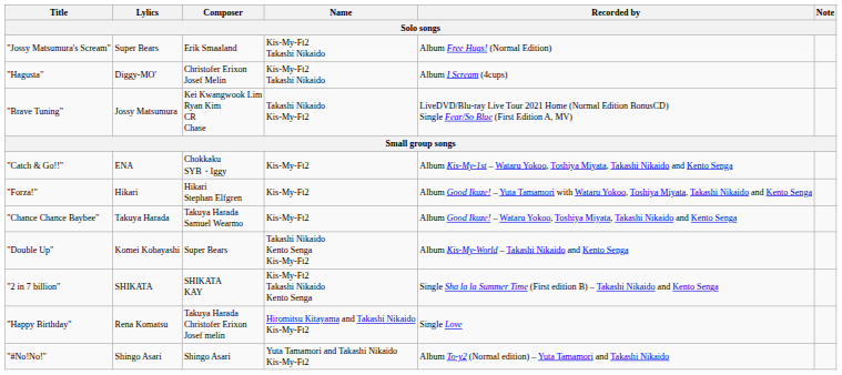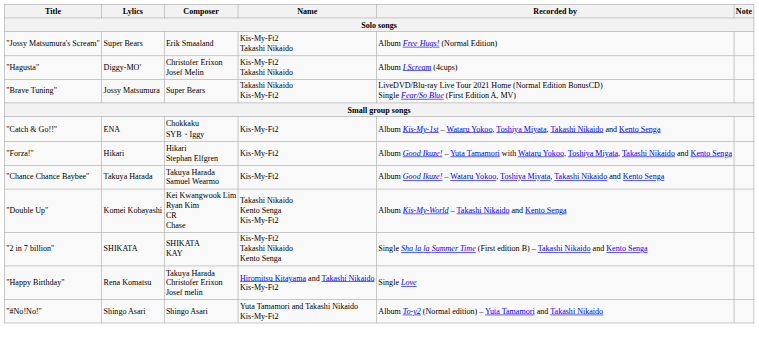 <table class="wikitable sortable" style="font-size:small">
 <tr>
 <th>Title</th>
 <th>Lylics</th>
 <th>Composer</th>
 <th>Name</th>
 <th>Recorded by</th>
 <th>Note</th>
 </tr>
 <tr>
 <th colspan="7">Solo songs</th>
 </tr>
 <tr>
 <td>"Jossy Matsumura's Scream"</td>
 <td>Super Bears</td>
 <td>Erik Smaaland</td>
 <td>Kis-My-Ft2<br>Takashi Nikaido</td>
 <td>Album <em><a href='#'>Free Hugs!</a></em> (Normal Edition)</td>
 <td></td>
 </tr>
 <tr>
 <td>"Hagusta"</td>
 <td>Diggy-MO'</td>
 <td>Christofer Erixon<br>Josef Melin</td>
 <td>Kis-My-Ft2<br>Takashi Nikaido</td>
 <td>Album <em><a href='#'>I Scream</a></em> (4cups)</td>
 <td></td>
 </tr>
 <tr>
 <td>"Brave Tuning"</td>
 <td>Jossy Matsumura</td>
-<td>Kei Kwangwook Lim<br>Ryan Kim<br>CR<br>Chase</td>
+<td>Super Bears</td>
 <td>Takashi Nikaido<br>Kis-My-Ft2</td>
 <td>LiveDVD/Blu-ray Live Tour 2021 Home (Normal Edition BonusCD)<br>Single <em><a href='#'>Fear/So Blue</a></em> (First Edition A, MV)</td>
 <td></td>
 </tr>
 <tr>
 <th colspan="7">Small group songs</th>
 </tr>
 <tr>
 <td>"Catch & Go!!"</td>
 <td>ENA</td>
 <td>Chokkaku<br>SYB・Iggy</td>
 <td>Kis-My-Ft2</td>
 <td>Album <em><a href='#'>Kis-My-1st</a></em> – <a href='#'>Wataru Yokoo</a>, <a href='#'>Toshiya Miyata</a>, <a href='#'>Takashi Nikaido</a> and <a href='#'>Kento Senga</a></td>
 <td></td>
 </tr>
 <tr>
 <td>"Forza!"</td>
 <td>Hikari</td>
 <td>Hikari<br>Stephan Elfgren</td>
 <td>Kis-My-Ft2</td>
 <td>Album <em><a href='#'>Good Ikuze!</a></em> – <a href='#'>Yuta Tamamori</a> with <a href='#'>Wataru Yokoo</a>, <a href='#'>Toshiya Miyata</a>, <a href='#'>Takashi Nikaido</a> and <a href='#'>Kento Senga</a></td>
 <td></td>
 </tr>
 <tr>
 <td>"Chance Chance Baybee"</td>
 <td>Takuya Harada</td>
 <td>Takuya Harada<br>Samuel Wearmo</td>
 <td>Kis-My-Ft2</td>
 <td>Album <em><a href='#'>Good Ikuze!</a></em> – <a href='#'>Wataru Yokoo</a>, <a href='#'>Toshiya Miyata</a>, <a href='#'>Takashi Nikaido</a> and <a href='#'>Kento Senga</a></td>
 <td></td>
 </tr>
 <tr>
 <td>"Double Up"</td>
 <td>Komei Kobayashi</td>
-<td>Super Bears</td>
+<td>Kei Kwangwook Lim<br>Ryan Kim<br>CR<br>Chase</td>
 <td>Takashi Nikaido<br>Kento Senga<br>Kis-My-Ft2</td>
 <td>Album <em><a href='#'>Kis-My-World</a></em> – <a href='#'>Takashi Nikaido</a> and <a href='#'>Kento Senga</a></td>
 <td></td>
 </tr>
 <tr>
 <td>"2 in 7 billion"</td>
 <td>SHIKATA</td>
 <td>SHIKATA<br>KAY</td>
 <td>Kis-My-Ft2<br>Takashi Nikaido<br>Kento Senga</td>
 <td>Single <em><a href='#'>Sha la la Summer Time</a></em> (First edition B) – <a href='#'>Takashi Nikaido</a> and <a href='#'>Kento Senga</a></td>
 <td></td>
 </tr>
 <tr>
 <td>"Happy Birthday"</td>
 <td>Rena Komatsu</td>
 <td>Takuya Harada<br>Christofer Erixon<br>Josef melin</td>
 <td><a href='#'>Hiromitsu Kitayama</a> and <a href='#'>Takashi Nikaido</a><br>Kis-My-Ft2</td>
 <td>Single <em><a href='#'>Love</a></em></td>
 <td></td>
 </tr>
 <tr>
 <td>"#No!No!"</td>
 <td>Shingo Asari</td>
 <td>Shingo Asari</td>
 <td>Yuta Tamamori and Takashi Nikaido<br>Kis-My-Ft2</td>
 <td>Album <em><a href='#'>To-y2</a></em> (Normal edition) – <a href='#'>Yuta Tamamori</a> and <a href='#'>Takashi Nikaido</a></td>
 <td></td>
 </tr>
 </table>
